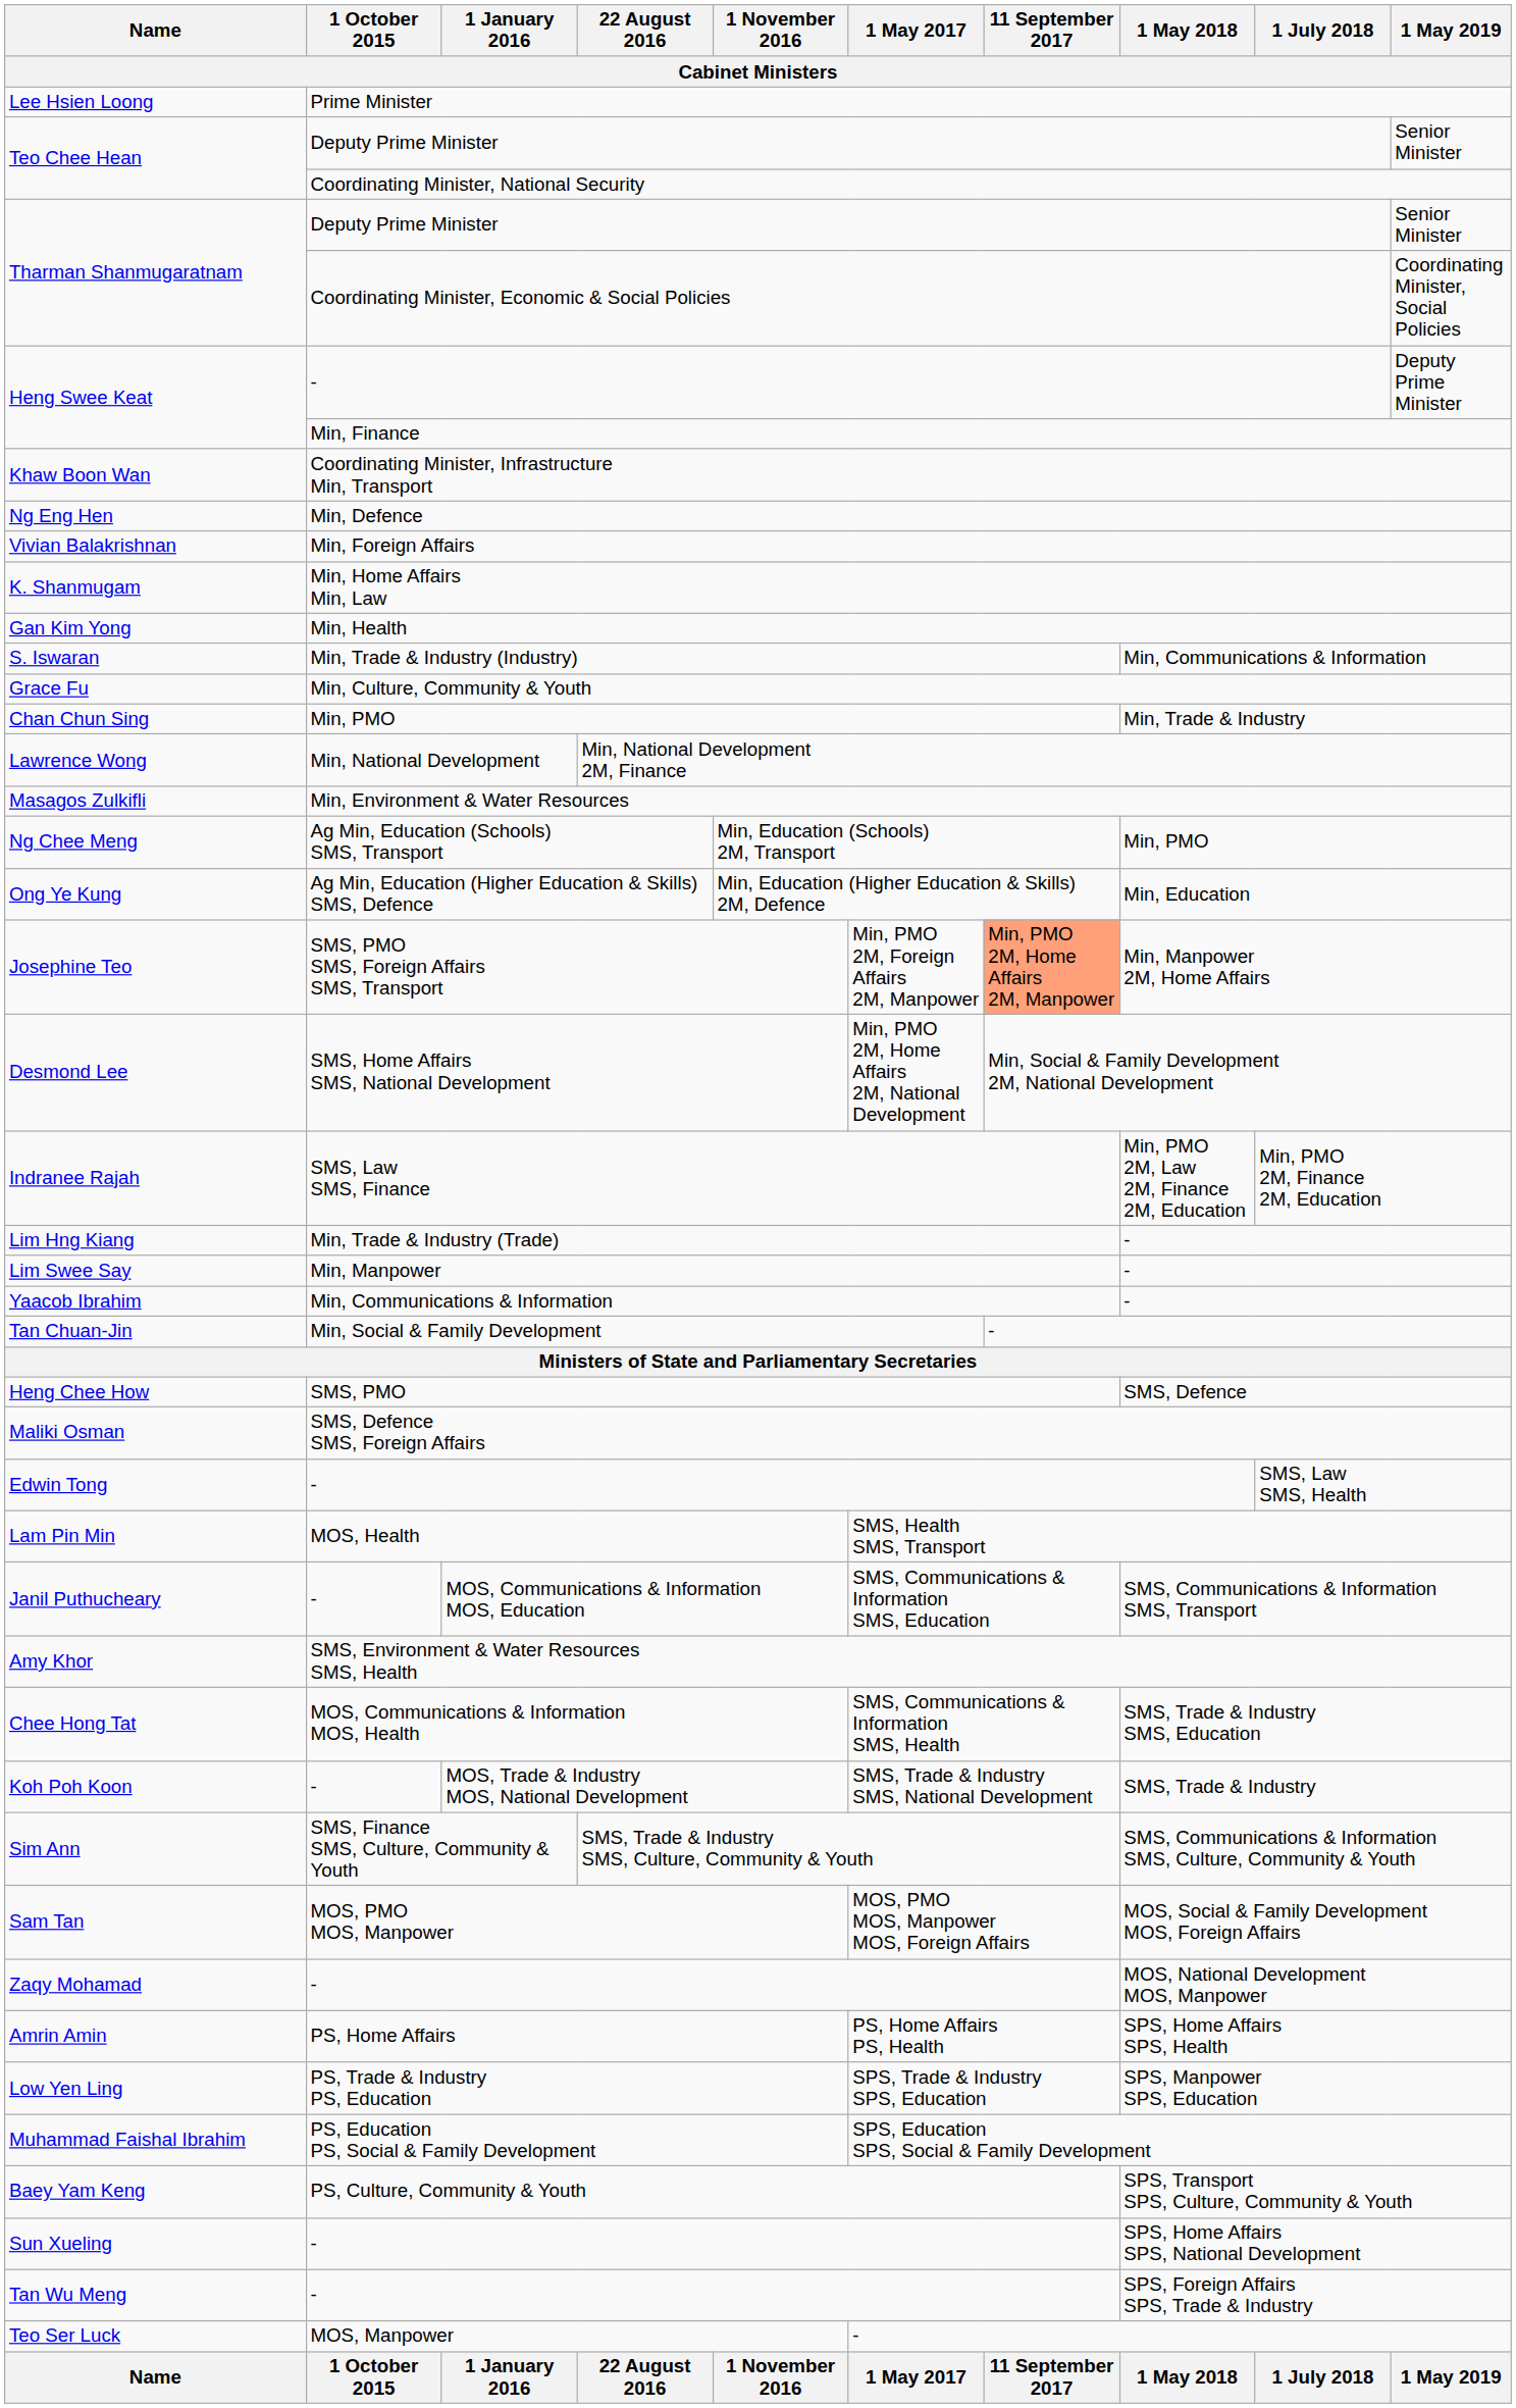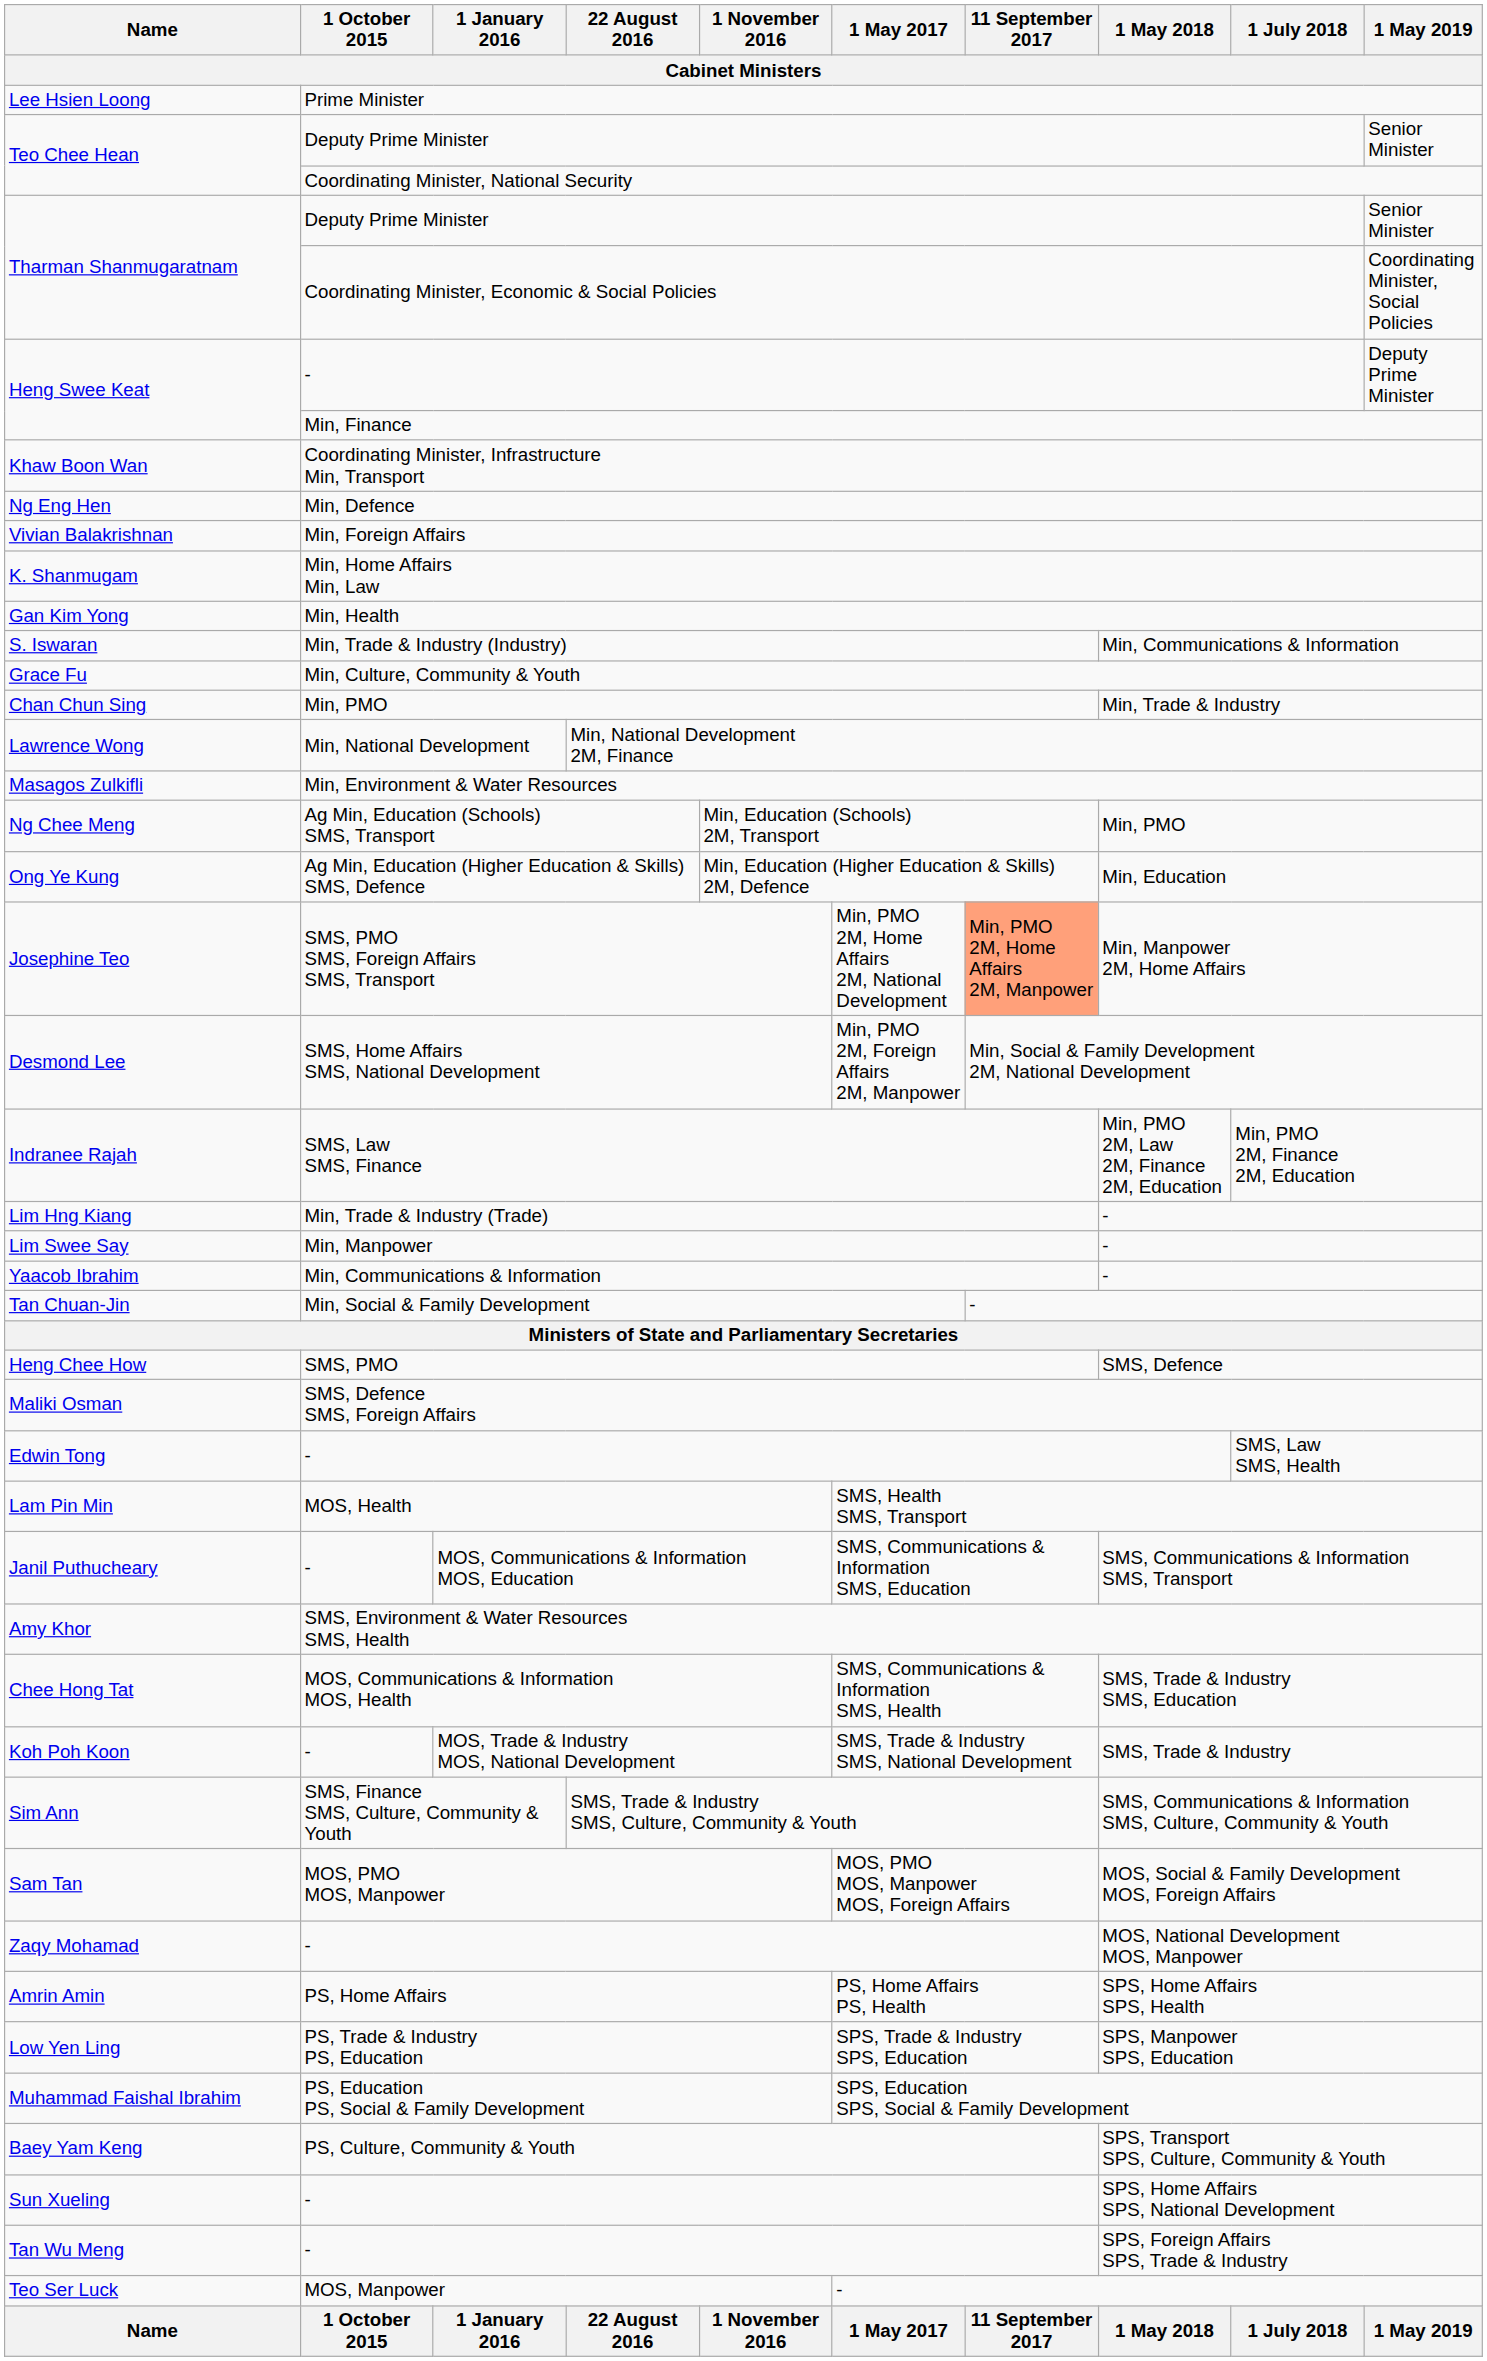 <table class="wikitable" style="width:100%">
 <tr>
 <th Width= 20%>Name</th>
 <th Width= 9%>1 October 2015</th>
 <th Width= 9%>1 January 2016</th>
 <th Width= 9%>22 August 2016</th>
 <th Width= 9%>1 November 2016</th>
 <th Width= 9%>1 May 2017</th>
 <th Width= 9%>11 September 2017</th>
 <th Width= 9%>1 May 2018</th>
 <th Width= 9%>1 July 2018</th>
 <th Width= 9%>1 May 2019</th>
 </tr>
 <tr>
 <th colspan=10>Cabinet Ministers</th>
 </tr>
 <tr>
 <td><a href='#'>Lee Hsien Loong</a></td>
 <td colspan=9><div>Prime Minister </div></td>
 </tr>
 <tr>
 <td rowspan=2><a href='#'>Teo Chee Hean</a></td>
 <td colspan=8><div>Deputy Prime Minister</div></td>
 <td><div>Senior Minister</div></td>
 </tr>
 <tr>
 <td colspan=9><div>Coordinating Minister, National Security </div></td>
 </tr>
 <tr>
 <td rowspan=2><a href='#'>Tharman Shanmugaratnam</a></td>
 <td colspan=8><div>Deputy Prime Minister</div></td>
 <td><div>Senior Minister</div></td>
 </tr>
 <tr>
 <td colspan=8><div>Coordinating Minister, Economic & Social Policies</div></td>
 <td><div>Coordinating Minister, Social Policies</div></td>
 </tr>
 <tr>
 <td rowspan=2><a href='#'>Heng Swee Keat</a></td>
 <td colspan=8><div>- </div></td>
 <td><div>Deputy Prime Minister</div></td>
 </tr>
 <tr>
 <td colspan=9><div>Min, Finance</div></td>
 </tr>
 <tr>
 <td><a href='#'>Khaw Boon Wan</a></td>
 <td colspan=9><div>Coordinating Minister, Infrastructure <br>Min, Transport</div></td>
 </tr>
 <tr>
 <td><a href='#'>Ng Eng Hen</a></td>
 <td colspan=9><div>Min, Defence</div></td>
 </tr>
 <tr>
 <td><a href='#'>Vivian Balakrishnan</a></td>
 <td colspan=9><div>Min, Foreign Affairs</div></td>
 </tr>
 <tr>
 <td><a href='#'>K. Shanmugam</a></td>
 <td colspan=9><div>Min, Home Affairs <br>Min, Law</div></td>
 </tr>
 <tr>
 <td><a href='#'>Gan Kim Yong</a></td>
 <td colspan=9><div>Min, Health</div></td>
 </tr>
 <tr>
 <td><a href='#'>S. Iswaran</a></td>
 <td colspan=6><div>Min, Trade & Industry (Industry) </div></td>
 <td colspan=3><div>Min, Communications & Information</div></td>
 </tr>
 <tr>
 <td><a href='#'>Grace Fu</a></td>
 <td colspan=9><div>Min, Culture, Community & Youth</div></td>
 </tr>
 <tr>
 <td><a href='#'>Chan Chun Sing</a></td>
 <td colspan=6><div>Min, PMO </div></td>
 <td colspan=3><div>Min, Trade & Industry</div></td>
 </tr>
 <tr>
 <td><a href='#'>Lawrence Wong</a></td>
 <td colspan=2><div>Min, National Development </div></td>
 <td colspan=7><div>Min, National Development <br>2M, Finance</div></td>
 </tr>
 <tr>
 <td><a href='#'>Masagos Zulkifli</a></td>
 <td colspan=9><div>Min, Environment & Water Resources</div></td>
 </tr>
 <tr>
 <td><a href='#'>Ng Chee Meng</a></td>
 <td colspan=3><div>Ag Min, Education (Schools) <br>SMS, Transport </div></td>
 <td colspan=3><div>Min, Education (Schools) <br>2M, Transport </div></td>
 <td colspan=3><div>Min, PMO</div></td>
 </tr>
 <tr>
 <td><a href='#'>Ong Ye Kung</a></td>
 <td colspan=3><div>Ag Min, Education (Higher Education & Skills) <br>SMS, Defence </div></td>
 <td colspan=3><div>Min, Education (Higher Education & Skills) <br>2M, Defence </div></td>
 <td colspan=3><div>Min, Education</div></td>
 </tr>
 <tr>
 <td><a href='#'>Josephine Teo</a></td>
 <td colspan=4><div>SMS, PMO  <br>SMS, Foreign Affairs <br>SMS, Transport </div></td>
-<td colspan=1><div>Min, PMO  <br>2M, Foreign Affairs <br>2M, Manpower </div></td>
+<td colspan=1><div>Min, PMO <br>2M, Home Affairs <br>2M, National Development </div></td>
 <td style="background: lightsalmon;"><div>Min, PMO  <br>2M, Home Affairs <br>2M, Manpower </div></td>
 <td colspan=3><div>Min, Manpower <br>2M, Home Affairs</div></td>
 </tr>
 <tr>
 <td><a href='#'>Desmond Lee</a></td>
 <td colspan=4><div>SMS, Home Affairs <br>SMS, National Development </div></td>
-<td colspan=1><div>Min, PMO <br>2M, Home Affairs <br>2M, National Development </div></td>
+<td colspan=1><div>Min, PMO  <br>2M, Foreign Affairs <br>2M, Manpower </div></td>
 <td colspan=4><div>Min, Social & Family Development <br>2M, National Development</div></td>
 </tr>
 <tr>
 <td><a href='#'>Indranee Rajah</a></td>
 <td colspan=6><div>SMS, Law <br>SMS, Finance </div></td>
 <td colspan=1><div>Min, PMO <br>2M, Law  <br>2M, Finance <br>2M, Education</div></td>
 <td colspan=2><div>Min, PMO <br>2M, Finance <br>2M, Education</div></td>
 </tr>
 <tr>
 <td><a href='#'>Lim Hng Kiang</a></td>
 <td colspan=6><div>Min, Trade & Industry (Trade) </div></td>
 <td colspan=3><div>-</div></td>
 </tr>
 <tr>
 <td><a href='#'>Lim Swee Say</a></td>
 <td colspan=6><div>Min, Manpower </div></td>
 <td colspan=3><div>-</div></td>
 </tr>
 <tr>
 <td><a href='#'>Yaacob Ibrahim</a></td>
 <td colspan=6><div>Min, Communications & Information </div></td>
 <td colspan=3><div>-</div></td>
 </tr>
 <tr>
 <td><a href='#'>Tan Chuan-Jin</a></td>
 <td colspan=5><div>Min, Social & Family Development </div></td>
 <td colspan=4><div>-</div></td>
 </tr>
 <tr>
 <th colspan=10>Ministers of State and Parliamentary Secretaries</th>
 </tr>
 <tr>
 <td><a href='#'>Heng Chee How</a></td>
 <td colspan=6><div>SMS, PMO </div></td>
 <td colspan=3><div>SMS, Defence</div></td>
 </tr>
 <tr>
 <td><a href='#'>Maliki Osman</a></td>
 <td colspan=9><div>SMS, Defence <br>SMS, Foreign Affairs</div></td>
 </tr>
 <tr>
 <td><a href='#'>Edwin Tong</a></td>
 <td colspan=7><div>- </div></td>
 <td colspan=2><div>SMS, Law <br>SMS, Health</div></td>
 </tr>
 <tr>
 <td><a href='#'>Lam Pin Min</a></td>
 <td colspan=4><div>MOS, Health </div></td>
 <td colspan=5><div>SMS, Health <br>SMS, Transport</div></td>
 </tr>
 <tr>
 <td><a href='#'>Janil Puthucheary</a></td>
 <td><div>- </div></td>
 <td colspan=3><div>MOS, Communications & Information <br>MOS, Education </div></td>
 <td colspan=2><div>SMS, Communications & Information <br>SMS, Education </div></td>
 <td colspan=3><div>SMS, Communications & Information <br>SMS, Transport</div></td>
 </tr>
 <tr>
 <td><a href='#'>Amy Khor</a></td>
 <td colspan=9><div>SMS, Environment & Water Resources <br>SMS, Health</div></td>
 </tr>
 <tr>
 <td><a href='#'>Chee Hong Tat</a></td>
 <td colspan=4><div>MOS, Communications & Information <br>MOS, Health </div></td>
 <td colspan=2><div>SMS, Communications & Information <br>SMS, Health </div></td>
 <td colspan=3><div>SMS, Trade & Industry <br>SMS, Education</div></td>
 </tr>
 <tr>
 <td><a href='#'>Koh Poh Koon</a></td>
 <td><div>- </div></td>
 <td colspan=3><div>MOS, Trade & Industry <br>MOS, National Development </div></td>
 <td colspan=2><div>SMS, Trade & Industry <br>SMS, National Development </div></td>
 <td colspan=3><div>SMS, Trade & Industry</div></td>
 </tr>
 <tr>
 <td><a href='#'>Sim Ann</a></td>
 <td colspan=2><div>SMS, Finance <br>SMS, Culture, Community & Youth </div></td>
 <td colspan=4><div>SMS, Trade & Industry <br>SMS, Culture, Community & Youth </div></td>
 <td colspan=3><div>SMS, Communications & Information <br>SMS, Culture, Community & Youth</div></td>
 </tr>
 <tr>
 <td><a href='#'>Sam Tan</a></td>
 <td colspan=4><div>MOS, PMO <br>MOS, Manpower </div></td>
 <td colspan=2><div>MOS, PMO <br>MOS, Manpower <br>MOS, Foreign Affairs </div></td>
 <td colspan=3><div>MOS, Social & Family Development <br>MOS, Foreign Affairs</div></td>
 </tr>
 <tr>
 <td><a href='#'>Zaqy Mohamad</a></td>
 <td colspan=6><div>- </div></td>
 <td colspan=3><div>MOS, National Development <br>MOS, Manpower</div></td>
 </tr>
 <tr>
 <td><a href='#'>Amrin Amin</a></td>
 <td colspan=4><div>PS, Home Affairs </div></td>
 <td colspan=2><div>PS, Home Affairs <br>PS, Health </div></td>
 <td colspan=3><div>SPS, Home Affairs <br>SPS, Health</div></td>
 </tr>
 <tr>
 <td><a href='#'>Low Yen Ling</a></td>
 <td colspan=4><div>PS, Trade & Industry <br>PS, Education </div></td>
 <td colspan=2><div>SPS, Trade & Industry <br>SPS, Education </div></td>
 <td colspan=3><div>SPS, Manpower <br>SPS, Education</div></td>
 </tr>
 <tr>
 <td><a href='#'>Muhammad Faishal Ibrahim</a></td>
 <td colspan=4><div>PS, Education <br>PS, Social & Family Development </div></td>
 <td colspan=5><div>SPS, Education <br>SPS, Social & Family Development</div></td>
 </tr>
 <tr>
 <td><a href='#'>Baey Yam Keng</a></td>
 <td colspan=6><div>PS, Culture, Community & Youth </div></td>
 <td colspan=3><div>SPS, Transport <br>SPS, Culture, Community & Youth </div></td>
 </tr>
 <tr>
 <td><a href='#'>Sun Xueling</a></td>
 <td colspan=6><div>- </div></td>
 <td colspan=3><div>SPS, Home Affairs <br>SPS, National Development</div></td>
 </tr>
 <tr>
 <td><a href='#'>Tan Wu Meng</a></td>
 <td colspan=6><div>- </div></td>
 <td colspan=3><div>SPS, Foreign Affairs <br>SPS, Trade & Industry</div></td>
 </tr>
 <tr>
 <td><a href='#'>Teo Ser Luck</a></td>
 <td colspan=4><div>MOS, Manpower </div></td>
 <td colspan=5><div>-</div></td>
 </tr>
 <tr>
 <th Width= 20%>Name</th>
 <th Width= 9%>1 October 2015</th>
 <th Width= 9%>1 January 2016</th>
 <th Width= 9%>22 August 2016</th>
 <th Width= 9%>1 November 2016</th>
 <th Width= 9%>1 May 2017</th>
 <th Width= 9%>11 September 2017</th>
 <th Width= 9%>1 May 2018</th>
 <th Width= 9%>1 July 2018</th>
 <th Width= 9%>1 May 2019</th>
 </tr>
 </table>
